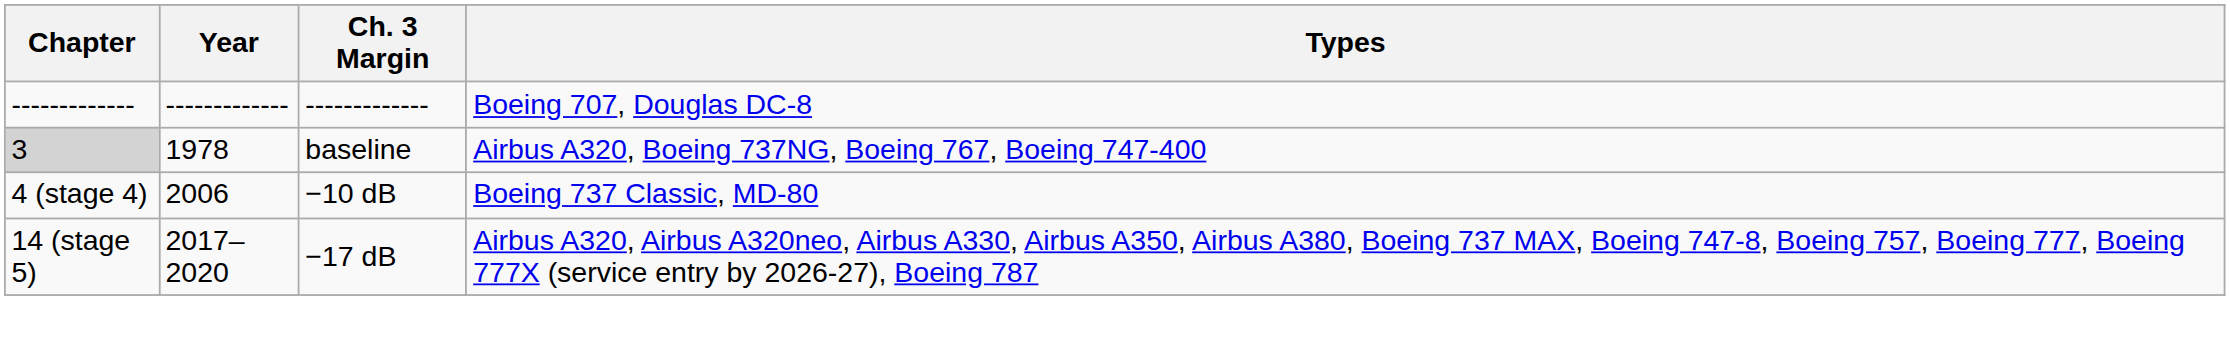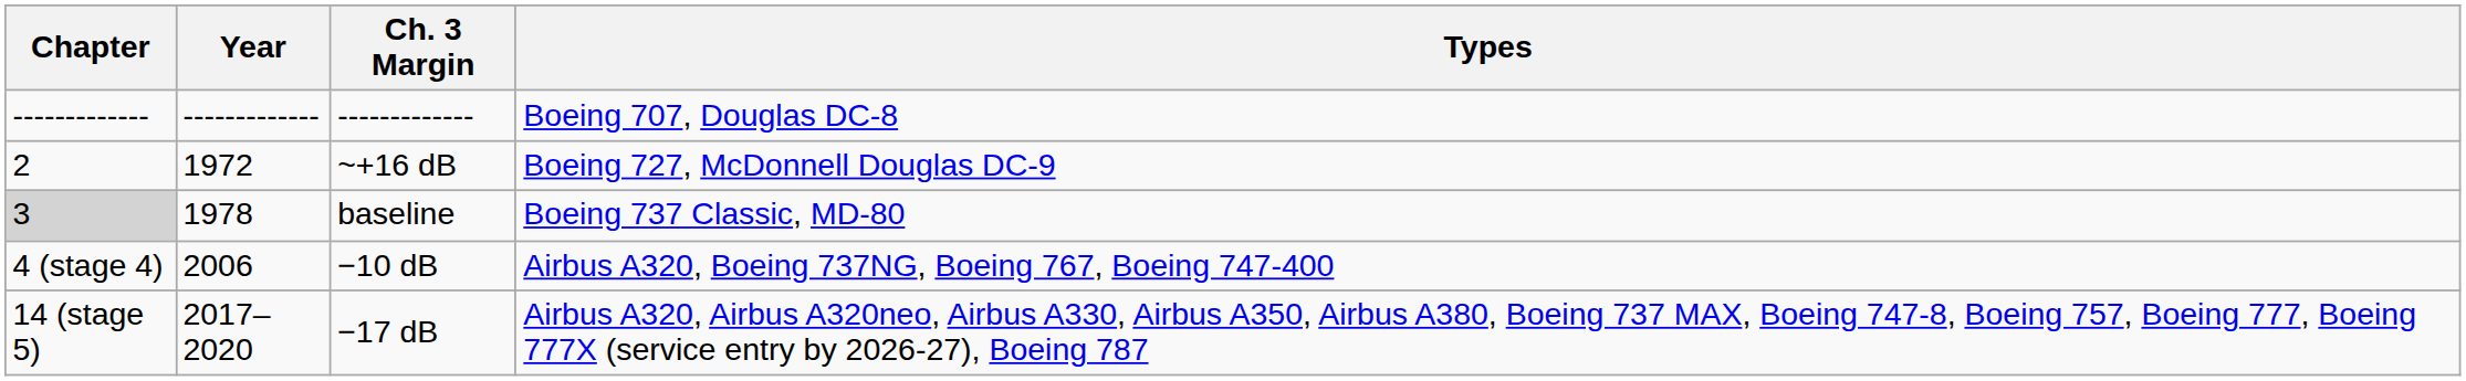 <table class="wikitable">
 <tr>
 <th>Chapter</th>
 <th>Year</th>
 <th>Ch. 3 Margin</th>
 <th>Types</th>
 </tr>
 <tr>
 <td>-------------</td>
 <td>-------------</td>
 <td>-------------</td>
 <td><a href='#'>Boeing 707</a>, <a href='#'>Douglas DC-8</a></td>
 </tr>
 <tr>
+<td>2</td>
+<td>1972</td>
+<td>~+16 dB</td>
+<td><a href='#'>Boeing 727</a>, <a href='#'>McDonnell Douglas DC-9</a></td>
+</tr>
+<tr>
 <td style="background: lightgrey;">3</td>
 <td>1978</td>
 <td>baseline</td>
-<td><a href='#'>Airbus A320</a>, <a href='#'>Boeing 737NG</a>, <a href='#'>Boeing 767</a>, <a href='#'>Boeing 747-400</a></td>
+<td><a href='#'>Boeing 737 Classic</a>, <a href='#'>MD-80</a></td>
 </tr>
 <tr>
 <td>4 (stage 4)</td>
 <td>2006</td>
 <td>−10 dB</td>
-<td><a href='#'>Boeing 737 Classic</a>, <a href='#'>MD-80</a></td>
+<td><a href='#'>Airbus A320</a>, <a href='#'>Boeing 737NG</a>, <a href='#'>Boeing 767</a>, <a href='#'>Boeing 747-400</a></td>
 </tr>
 <tr>
 <td>14 (stage 5)</td>
 <td>2017–2020</td>
 <td>−17 dB</td>
 <td><a href='#'>Airbus A320</a>, <a href='#'>Airbus A320neo</a>, <a href='#'>Airbus A330</a>, <a href='#'>Airbus A350</a>, <a href='#'>Airbus A380</a>, <a href='#'>Boeing 737 MAX</a>, <a href='#'>Boeing 747-8</a>, <a href='#'>Boeing 757</a>, <a href='#'>Boeing 777</a>, <a href='#'>Boeing 777X</a> (service entry by 2026-27), <a href='#'>Boeing 787</a></td>
 </tr>
 </table>
